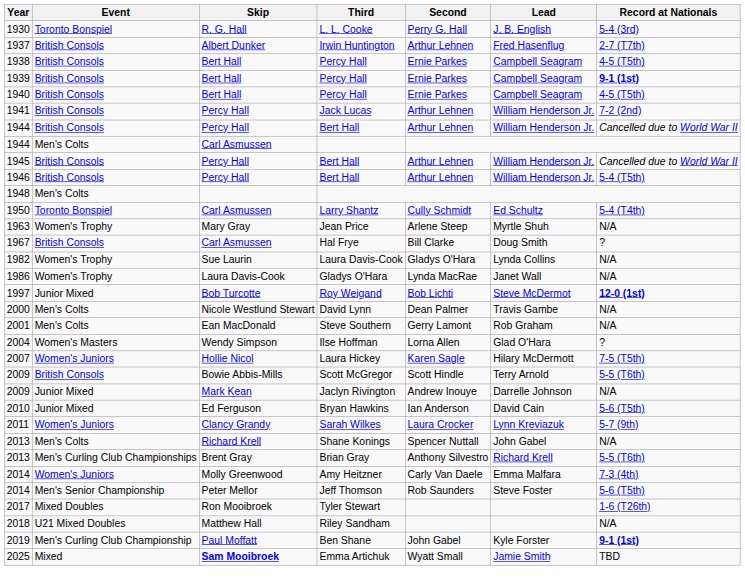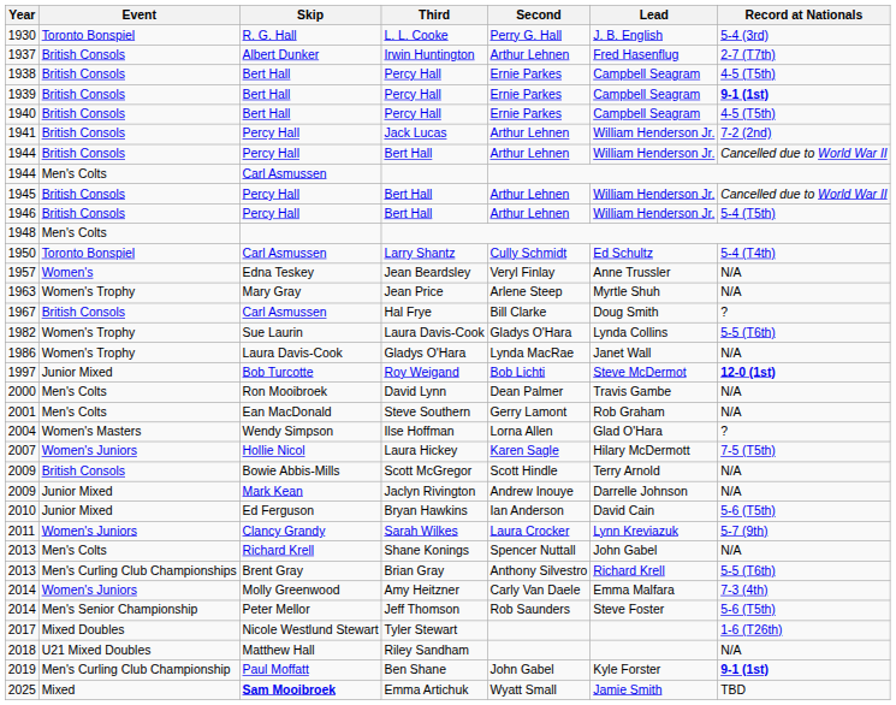 <table class="wikitable">
 <tr>
 <th scope="col">Year</th>
 <th scope="col">Event</th>
 <th scope="col">Skip</th>
 <th scope="col">Third</th>
 <th scope="col">Second</th>
 <th scope="col">Lead</th>
 <th scope="col">Record at Nationals</th>
 </tr>
 <tr>
 <td>1930</td>
 <td><a href='#'>Toronto Bonspiel</a></td>
 <td><a href='#'>R. G. Hall</a></td>
 <td><a href='#'>L. L. Cooke</a></td>
 <td><a href='#'>Perry G. Hall</a></td>
 <td><a href='#'>J. B. English</a></td>
 <td><a href='#'>5-4 (3rd)</a></td>
 </tr>
 <tr>
 <td>1937</td>
 <td><a href='#'>British Consols</a></td>
 <td><a href='#'>Albert Dunker</a></td>
 <td><a href='#'>Irwin Huntington</a></td>
 <td><a href='#'>Arthur Lehnen</a></td>
 <td><a href='#'>Fred Hasenflug</a></td>
 <td><a href='#'>2-7 (T7th)</a></td>
 </tr>
 <tr>
 <td>1938</td>
 <td><a href='#'>British Consols</a></td>
 <td><a href='#'>Bert Hall</a></td>
 <td><a href='#'>Percy Hall</a></td>
 <td><a href='#'>Ernie Parkes</a></td>
 <td><a href='#'>Campbell Seagram</a></td>
 <td><a href='#'>4-5 (T5th)</a></td>
 </tr>
 <tr>
 <td>1939</td>
 <td><a href='#'>British Consols</a></td>
 <td><a href='#'>Bert Hall</a></td>
 <td><a href='#'>Percy Hall</a></td>
 <td><a href='#'>Ernie Parkes</a></td>
 <td><a href='#'>Campbell Seagram</a></td>
 <td><strong><a href='#'>9-1 (1st)</a></strong></td>
 </tr>
 <tr>
 <td>1940</td>
 <td><a href='#'>British Consols</a></td>
 <td><a href='#'>Bert Hall</a></td>
 <td><a href='#'>Percy Hall</a></td>
 <td><a href='#'>Ernie Parkes</a></td>
 <td><a href='#'>Campbell Seagram</a></td>
 <td><a href='#'>4-5 (T5th)</a></td>
 </tr>
 <tr>
 <td>1941</td>
 <td><a href='#'>British Consols</a></td>
 <td><a href='#'>Percy Hall</a></td>
 <td><a href='#'>Jack Lucas</a></td>
 <td><a href='#'>Arthur Lehnen</a></td>
 <td><a href='#'>William Henderson Jr.</a></td>
 <td><a href='#'>7-2 (2nd)</a></td>
 </tr>
 <tr>
 <td>1944</td>
 <td><a href='#'>British Consols</a></td>
 <td><a href='#'>Percy Hall</a></td>
 <td><a href='#'>Bert Hall</a></td>
 <td><a href='#'>Arthur Lehnen</a></td>
 <td><a href='#'>William Henderson Jr.</a></td>
 <td><em>Cancelled due to <a href='#'>World War II</a></em></td>
 </tr>
 <tr>
 <td>1944</td>
 <td>Men's Colts</td>
 <td><a href='#'>Carl Asmussen</a></td>
 <td></td>
 </tr>
 <tr>
 <td>1945</td>
 <td><a href='#'>British Consols</a></td>
 <td><a href='#'>Percy Hall</a></td>
 <td><a href='#'>Bert Hall</a></td>
 <td><a href='#'>Arthur Lehnen</a></td>
 <td><a href='#'>William Henderson Jr.</a></td>
 <td><em>Cancelled due to <a href='#'>World War II</a></em></td>
 </tr>
 <tr>
 <td>1946</td>
 <td><a href='#'>British Consols</a></td>
 <td><a href='#'>Percy Hall</a></td>
 <td><a href='#'>Bert Hall</a></td>
 <td><a href='#'>Arthur Lehnen</a></td>
 <td><a href='#'>William Henderson Jr.</a></td>
 <td><a href='#'>5-4 (T5th)</a></td>
 </tr>
 <tr>
 <td>1948</td>
 <td>Men's Colts</td>
 <td></td>
 </tr>
 <tr>
 <td>1950</td>
 <td><a href='#'>Toronto Bonspiel</a></td>
 <td><a href='#'>Carl Asmussen</a></td>
 <td><a href='#'>Larry Shantz</a></td>
 <td><a href='#'>Cully Schmidt</a></td>
 <td><a href='#'>Ed Schultz</a></td>
 <td><a href='#'>5-4 (T4th)</a></td>
 </tr>
 <tr>
+<td>1957</td>
+<td><a href='#'>Women's</a></td>
+<td>Edna Teskey</td>
+<td>Jean Beardsley</td>
+<td>Veryl Finlay</td>
+<td>Anne Trussler</td>
+<td>N/A</td>
+</tr>
+<tr>
 <td>1963</td>
 <td>Women's Trophy</td>
 <td>Mary Gray</td>
 <td>Jean Price</td>
 <td>Arlene Steep</td>
 <td>Myrtle Shuh</td>
 <td>N/A</td>
 </tr>
 <tr>
 <td>1967</td>
 <td><a href='#'>British Consols</a></td>
 <td><a href='#'>Carl Asmussen</a></td>
 <td>Hal Frye</td>
 <td>Bill Clarke</td>
 <td>Doug Smith</td>
 <td>?</td>
 </tr>
 <tr>
 <td>1982</td>
 <td>Women's Trophy</td>
 <td>Sue Laurin</td>
 <td>Laura Davis-Cook</td>
 <td>Gladys O'Hara</td>
 <td>Lynda Collins</td>
-<td>N/A</td>
+<td><a href='#'>5-5 (T6th)</a></td>
 </tr>
 <tr>
 <td>1986</td>
 <td>Women's Trophy</td>
 <td>Laura Davis-Cook</td>
 <td>Gladys O'Hara</td>
 <td>Lynda MacRae</td>
 <td>Janet Wall</td>
 <td>N/A</td>
 </tr>
 <tr>
 <td>1997</td>
 <td>Junior Mixed</td>
 <td><a href='#'>Bob Turcotte</a></td>
 <td><a href='#'>Roy Weigand</a></td>
 <td><a href='#'>Bob Lichti</a></td>
 <td><a href='#'>Steve McDermot</a></td>
 <td><strong><a href='#'>12-0 (1st)</a></strong></td>
 </tr>
 <tr>
 <td>2000</td>
 <td>Men's Colts</td>
-<td>Nicole Westlund Stewart</td>
+<td>Ron Mooibroek</td>
 <td>David Lynn</td>
 <td>Dean Palmer</td>
 <td>Travis Gambe</td>
 <td>N/A</td>
 </tr>
 <tr>
 <td>2001</td>
 <td>Men's Colts</td>
 <td>Ean MacDonald</td>
 <td>Steve Southern</td>
 <td>Gerry Lamont</td>
 <td>Rob Graham</td>
 <td>N/A</td>
 </tr>
 <tr>
 <td>2004</td>
 <td>Women's Masters</td>
 <td>Wendy Simpson</td>
 <td>Ilse Hoffman</td>
 <td>Lorna Allen</td>
 <td>Glad O'Hara</td>
 <td>?</td>
 </tr>
 <tr>
 <td>2007</td>
 <td><a href='#'>Women's Juniors</a></td>
 <td><a href='#'>Hollie Nicol</a></td>
 <td>Laura Hickey</td>
 <td><a href='#'>Karen Sagle</a></td>
 <td>Hilary McDermott</td>
 <td><a href='#'>7-5 (T5th)</a></td>
 </tr>
 <tr>
 <td>2009</td>
 <td><a href='#'>British Consols</a></td>
 <td>Bowie Abbis-Mills</td>
 <td>Scott McGregor</td>
 <td>Scott Hindle</td>
 <td>Terry Arnold</td>
-<td><a href='#'>5-5 (T6th)</a></td>
+<td>N/A</td>
 </tr>
 <tr>
 <td>2009</td>
 <td>Junior Mixed</td>
 <td><a href='#'>Mark Kean</a></td>
 <td>Jaclyn Rivington</td>
 <td>Andrew Inouye</td>
 <td>Darrelle Johnson</td>
 <td>N/A</td>
 </tr>
 <tr>
 <td>2010</td>
 <td>Junior Mixed</td>
 <td>Ed Ferguson</td>
 <td>Bryan Hawkins</td>
 <td>Ian Anderson</td>
 <td>David Cain</td>
 <td><a href='#'>5-6 (T5th)</a></td>
 </tr>
 <tr>
 <td>2011</td>
 <td><a href='#'>Women's Juniors</a></td>
 <td><a href='#'>Clancy Grandy</a></td>
 <td><a href='#'>Sarah Wilkes</a></td>
 <td><a href='#'>Laura Crocker</a></td>
 <td><a href='#'>Lynn Kreviazuk</a></td>
 <td><a href='#'>5-7 (9th)</a></td>
 </tr>
 <tr>
 <td>2013</td>
 <td>Men's Colts</td>
 <td><a href='#'>Richard Krell</a></td>
 <td>Shane Konings</td>
 <td>Spencer Nuttall</td>
 <td>John Gabel</td>
 <td>N/A</td>
 </tr>
 <tr>
 <td>2013</td>
 <td>Men's Curling Club Championships</td>
 <td>Brent Gray</td>
 <td>Brian Gray</td>
 <td>Anthony Silvestro</td>
 <td><a href='#'>Richard Krell</a></td>
 <td><a href='#'>5-5 (T6th)</a></td>
 </tr>
 <tr>
 <td>2014</td>
 <td><a href='#'>Women's Juniors</a></td>
 <td>Molly Greenwood</td>
 <td>Amy Heitzner</td>
 <td>Carly Van Daele</td>
 <td>Emma Malfara</td>
 <td><a href='#'>7-3 (4th)</a></td>
 </tr>
 <tr>
 <td>2014</td>
 <td>Men's Senior Championship</td>
 <td>Peter Mellor</td>
 <td>Jeff Thomson</td>
 <td>Rob Saunders</td>
 <td>Steve Foster</td>
 <td><a href='#'>5-6 (T5th)</a></td>
 </tr>
 <tr>
 <td>2017</td>
 <td>Mixed Doubles</td>
-<td>Ron Mooibroek</td>
+<td>Nicole Westlund Stewart</td>
 <td>Tyler Stewart</td>
 <td></td>
 <td></td>
 <td><a href='#'>1-6 (T26th)</a></td>
 </tr>
 <tr>
 <td>2018</td>
 <td>U21 Mixed Doubles</td>
 <td>Matthew Hall</td>
 <td>Riley Sandham</td>
 <td></td>
 <td></td>
 <td>N/A</td>
 </tr>
 <tr>
 <td>2019</td>
 <td>Men's Curling Club Championship</td>
 <td><a href='#'>Paul Moffatt</a></td>
 <td>Ben Shane</td>
 <td>John Gabel</td>
 <td>Kyle Forster</td>
 <td><strong><a href='#'>9-1 (1st)</a></strong></td>
 </tr>
 <tr>
 <td>2025</td>
 <td>Mixed</td>
 <td><strong><a href='#'>Sam Mooibroek</a></strong></td>
 <td>Emma Artichuk</td>
 <td>Wyatt Small</td>
 <td><a href='#'>Jamie Smith</a></td>
 <td>TBD</td>
 </tr>
 </table>
